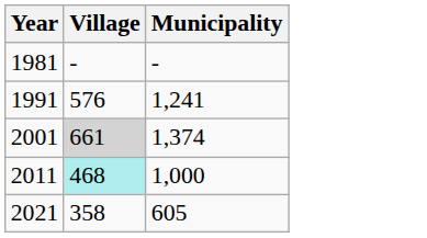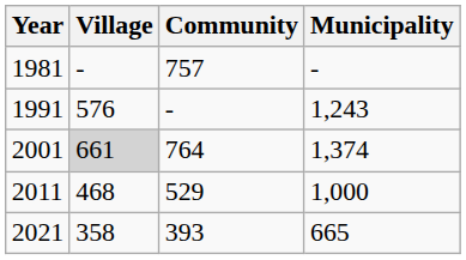 <table class=wikitable>
 <tr>
 <th>Year</th>
 <th>Village</th>
+<th>Community</th>
 <th>Municipality</th>
 </tr>
 <tr>
 <td>1981</td>
 <td>-</td>
+<td>757</td>
 <td>-</td>
 </tr>
 <tr>
 <td>1991</td>
 <td>576</td>
-<td>1,241</td>
+<td>-</td>
+<td>1,243</td>
 </tr>
 <tr>
 <td>2001</td>
 <td style="background: lightgrey;">661</td>
+<td>764</td>
 <td>1,374</td>
 </tr>
 <tr>
 <td>2011</td>
-<td style="background: paleturquoise;">468</td>
+<td>468</td>
+<td>529</td>
 <td>1,000</td>
 </tr>
 <tr>
 <td>2021</td>
 <td>358</td>
-<td>605</td>
+<td>393</td>
+<td>665</td>
 </tr>
 </table>
